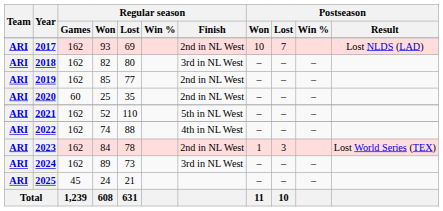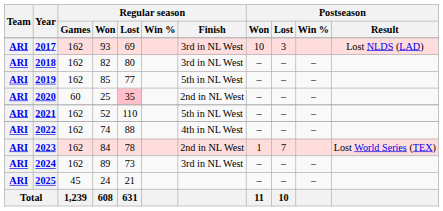 <table class="wikitable" style="font-size: 95%; text-align:center;">
 <tr>
 <th rowspan="2">Team</th>
 <th rowspan="2">Year</th>
 <th colspan="5">Regular season</th>
 <th colspan="4">Postseason</th>
 </tr>
 <tr>
 <th>Games</th>
 <th>Won</th>
 <th>Lost</th>
 <th>Win %</th>
 <th>Finish</th>
 <th>Won</th>
 <th>Lost</th>
 <th>Win %</th>
 <th>Result</th>
 </tr>
 <tr>
 </tr>
 <tr ! style="background:#fdd;">
 <th><a href='#'>ARI</a></th>
 <th><a href='#'>2017</a></th>
 <td>162</td>
 <td>93</td>
 <td>69</td>
 <td></td>
-<td>2nd in NL West</td>
+<td>3rd in NL West</td>
 <td>10</td>
-<td>7</td>
+<td>3</td>
 <td></td>
 <td>Lost <a href='#'>NLDS</a> (<a href='#'>LAD</a>)</td>
 </tr>
 <tr>
 <th><a href='#'>ARI</a></th>
 <th><a href='#'>2018</a></th>
 <td>162</td>
 <td>82</td>
 <td>80</td>
 <td></td>
 <td>3rd in NL West</td>
 <td>–</td>
 <td>–</td>
 <td>–</td>
 <td></td>
 </tr>
 <tr>
 <th><a href='#'>ARI</a></th>
 <th><a href='#'>2019</a></th>
 <td>162</td>
 <td>85</td>
 <td>77</td>
 <td></td>
-<td>2nd in NL West</td>
+<td>5th in NL West</td>
 <td>–</td>
 <td>–</td>
 <td>–</td>
 <td></td>
 </tr>
 <tr>
 <th><a href='#'>ARI</a></th>
 <th><a href='#'>2020</a></th>
 <td>60</td>
 <td>25</td>
-<td>35</td>
+<td style="background: pink;">35</td>
 <td></td>
 <td>2nd in NL West</td>
 <td>–</td>
 <td>–</td>
 <td>–</td>
 <td></td>
 </tr>
 <tr>
 </tr>
 <tr>
 <th><a href='#'>ARI</a></th>
 <th><a href='#'>2021</a></th>
 <td>162</td>
 <td>52</td>
 <td>110</td>
 <td></td>
 <td>5th in NL West</td>
 <td>–</td>
 <td>–</td>
 <td>–</td>
 <td></td>
 </tr>
 <tr>
 </tr>
 <tr>
 <th><a href='#'>ARI</a></th>
 <th><a href='#'>2022</a></th>
 <td>162</td>
 <td>74</td>
 <td>88</td>
 <td></td>
 <td>4th in NL West</td>
 <td>–</td>
 <td>–</td>
 <td>–</td>
 <td></td>
 </tr>
 <tr ! style="background:#fdd;">
 <th><a href='#'>ARI</a></th>
 <th><a href='#'>2023</a></th>
 <td>162</td>
 <td>84</td>
 <td>78</td>
 <td></td>
 <td>2nd in NL West</td>
 <td>1</td>
-<td>3</td>
+<td>7</td>
 <td></td>
 <td>Lost <a href='#'>World Series</a> (<a href='#'>TEX</a>)</td>
 </tr>
 <tr>
 <th><a href='#'>ARI</a></th>
 <th><a href='#'>2024</a></th>
 <td>162</td>
 <td>89</td>
 <td>73</td>
 <td></td>
 <td>3rd in NL West</td>
 <td>–</td>
 <td>–</td>
 <td>–</td>
 <td></td>
 </tr>
 <tr>
 <th><a href='#'>ARI</a></th>
 <th><a href='#'>2025</a></th>
 <td>45</td>
 <td>24</td>
 <td>21</td>
 <td></td>
 <td></td>
 <td>–</td>
 <td>–</td>
 <td>–</td>
 <td></td>
 </tr>
 <tr>
 <th colspan="2">Total</th>
 <th>1,239</th>
 <th>608</th>
 <th>631</th>
 <th></th>
 <th></th>
 <th>11</th>
 <th>10</th>
 <th></th>
 <th></th>
 </tr>
 </table>
